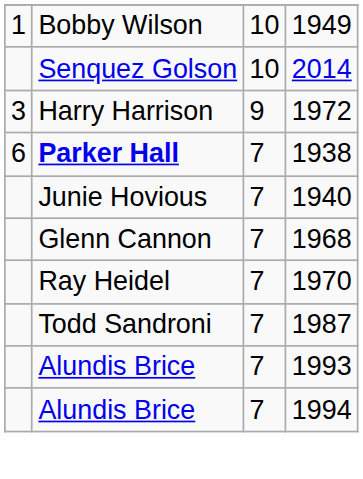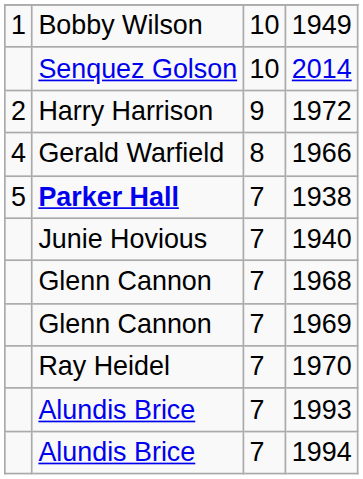 <table class="wikitable">
 <tr>
 </tr>
 <tr>
 <td>1</td>
 <td>Bobby Wilson</td>
 <td>10</td>
 <td>1949</td>
 </tr>
 <tr>
 <td></td>
 <td><a href='#'>Senquez Golson</a></td>
 <td>10</td>
 <td><a href='#'>2014</a></td>
 </tr>
 <tr>
-<td>3</td>
+<td>2</td>
 <td>Harry Harrison</td>
 <td>9</td>
 <td>1972</td>
 </tr>
 <tr>
-<td>6</td>
+<td>4</td>
+<td>Gerald Warfield</td>
+<td>8</td>
+<td>1966</td>
+</tr>
+<tr>
+<td>5</td>
 <td><strong><a href='#'>Parker Hall</a></strong></td>
 <td>7</td>
 <td>1938</td>
 </tr>
 <tr>
 <td></td>
 <td>Junie Hovious</td>
 <td>7</td>
 <td>1940</td>
 </tr>
 <tr>
 <td></td>
 <td>Glenn Cannon</td>
 <td>7</td>
 <td>1968</td>
 </tr>
 <tr>
 <td></td>
+<td>Glenn Cannon</td>
+<td>7</td>
+<td>1969</td>
+</tr>
+<tr>
+<td></td>
 <td>Ray Heidel</td>
 <td>7</td>
 <td>1970</td>
-</tr>
-<tr>
-<td></td>
-<td>Todd Sandroni</td>
-<td>7</td>
-<td>1987</td>
 </tr>
 <tr>
 <td></td>
 <td><a href='#'>Alundis Brice</a></td>
 <td>7</td>
 <td>1993</td>
 </tr>
 <tr>
 <td></td>
 <td><a href='#'>Alundis Brice</a></td>
 <td>7</td>
 <td>1994</td>
 </tr>
 </table>
